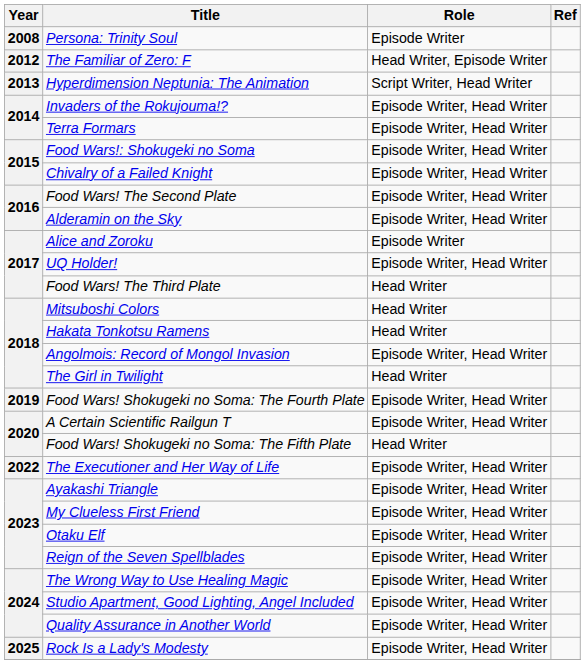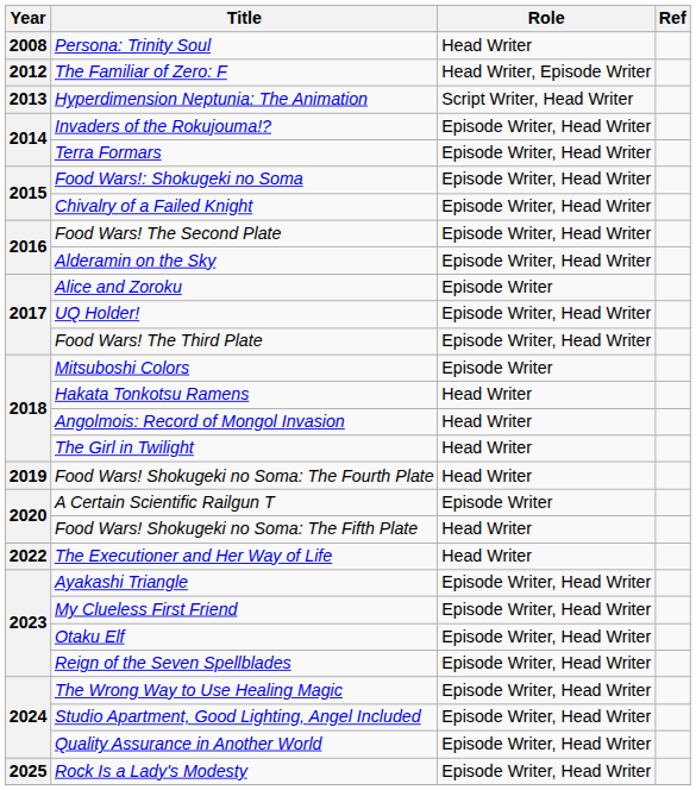 <table class="wikitable">
 <tr>
 <th>Year</th>
 <th>Title</th>
 <th>Role</th>
 <th>Ref</th>
 </tr>
 <tr>
 <th>2008</th>
 <td><em><a href='#'>Persona: Trinity Soul</a></em></td>
-<td>Episode Writer</td>
+<td>Head Writer</td>
 <td></td>
 </tr>
 <tr>
 <th>2012</th>
 <td><em><a href='#'>The Familiar of Zero: F</a></em></td>
 <td>Head Writer, Episode Writer</td>
 <td></td>
 </tr>
 <tr>
 <th>2013</th>
 <td><em><a href='#'>Hyperdimension Neptunia: The Animation</a></em></td>
 <td>Script Writer, Head Writer</td>
 <td></td>
 </tr>
 <tr>
 <th rowspan="2">2014</th>
 <td><em><a href='#'>Invaders of the Rokujouma!?</a></em></td>
 <td>Episode Writer, Head Writer</td>
 <td></td>
 </tr>
 <tr>
 <td><em><a href='#'>Terra Formars</a></em></td>
 <td>Episode Writer, Head Writer</td>
 <td></td>
 </tr>
 <tr>
 <th rowspan="2">2015</th>
 <td><em><a href='#'>Food Wars!: Shokugeki no Soma</a></em></td>
 <td>Episode Writer, Head Writer</td>
 <td></td>
 </tr>
 <tr>
 <td><em><a href='#'>Chivalry of a Failed Knight</a></em></td>
 <td>Episode Writer, Head Writer</td>
 <td></td>
 </tr>
 <tr>
 <th rowspan="2">2016</th>
 <td><em>Food Wars! The Second Plate</em></td>
 <td>Episode Writer, Head Writer</td>
 <td></td>
 </tr>
 <tr>
 <td><em><a href='#'>Alderamin on the Sky</a></em></td>
 <td>Episode Writer, Head Writer</td>
 <td></td>
 </tr>
 <tr>
 <th rowspan=3>2017</th>
 <td><em><a href='#'>Alice and Zoroku</a></em></td>
 <td>Episode Writer</td>
 <td></td>
 </tr>
 <tr>
 <td><em><a href='#'>UQ Holder!</a></em></td>
 <td>Episode Writer, Head Writer</td>
 <td></td>
 </tr>
 <tr>
 <td><em>Food Wars! The Third Plate</em></td>
-<td>Head Writer</td>
+<td>Episode Writer, Head Writer</td>
 <td></td>
 </tr>
 <tr>
 <th rowspan="4">2018</th>
 <td><em><a href='#'>Mitsuboshi Colors</a></em></td>
-<td>Head Writer</td>
+<td>Episode Writer</td>
 <td></td>
 </tr>
 <tr>
 <td><em><a href='#'>Hakata Tonkotsu Ramens</a></em></td>
 <td>Head Writer</td>
 <td></td>
 </tr>
 <tr>
 <td><em><a href='#'>Angolmois: Record of Mongol Invasion</a></em></td>
-<td>Episode Writer, Head Writer</td>
+<td>Head Writer</td>
 <td></td>
 </tr>
 <tr>
 <td><em><a href='#'>The Girl in Twilight</a></em></td>
 <td>Head Writer</td>
 <td></td>
 </tr>
 <tr>
 <th>2019</th>
 <td><em>Food Wars! Shokugeki no Soma: The Fourth Plate</em></td>
-<td>Episode Writer, Head Writer</td>
+<td>Head Writer</td>
 <td></td>
 </tr>
 <tr>
 <th rowspan="2">2020</th>
 <td><em>A Certain Scientific Railgun T</em></td>
-<td>Episode Writer, Head Writer</td>
+<td>Episode Writer</td>
 <td></td>
 </tr>
 <tr>
 <td><em>Food Wars! Shokugeki no Soma: The Fifth Plate</em></td>
 <td>Head Writer</td>
 <td></td>
 </tr>
 <tr>
 <th>2022</th>
 <td><em><a href='#'>The Executioner and Her Way of Life</a></em></td>
-<td>Episode Writer, Head Writer</td>
+<td>Head Writer</td>
 <td></td>
 </tr>
 <tr>
 <th rowspan="4">2023</th>
 <td><em><a href='#'>Ayakashi Triangle</a></em></td>
 <td>Episode Writer, Head Writer</td>
 <td></td>
 </tr>
 <tr>
 <td><em><a href='#'>My Clueless First Friend</a></em></td>
 <td>Episode Writer, Head Writer</td>
 <td></td>
 </tr>
 <tr>
 <td><em><a href='#'>Otaku Elf</a></em></td>
 <td>Episode Writer, Head Writer</td>
 <td></td>
 </tr>
 <tr>
 <td><em><a href='#'>Reign of the Seven Spellblades</a></em></td>
 <td>Episode Writer, Head Writer</td>
 <td></td>
 </tr>
 <tr>
 <th rowspan="3">2024</th>
 <td><em><a href='#'>The Wrong Way to Use Healing Magic</a></em></td>
 <td>Episode Writer, Head Writer</td>
 <td></td>
 </tr>
 <tr>
 <td><em><a href='#'>Studio Apartment, Good Lighting, Angel Included</a></em></td>
 <td>Episode Writer, Head Writer</td>
 <td></td>
 </tr>
 <tr>
 <td><em><a href='#'>Quality Assurance in Another World</a></em></td>
 <td>Episode Writer, Head Writer</td>
 <td></td>
 </tr>
 <tr>
 <th>2025</th>
 <td><em><a href='#'>Rock Is a Lady's Modesty</a></em></td>
 <td>Episode Writer, Head Writer</td>
 <td></td>
 </tr>
 <tr>
 </tr>
 </table>
